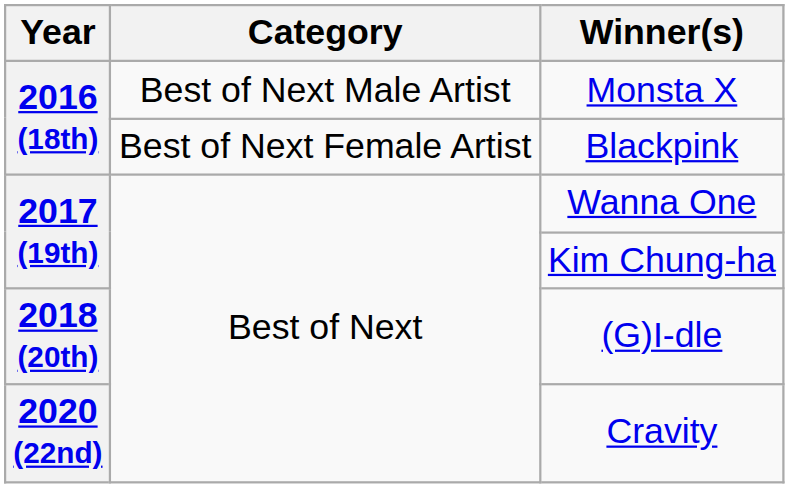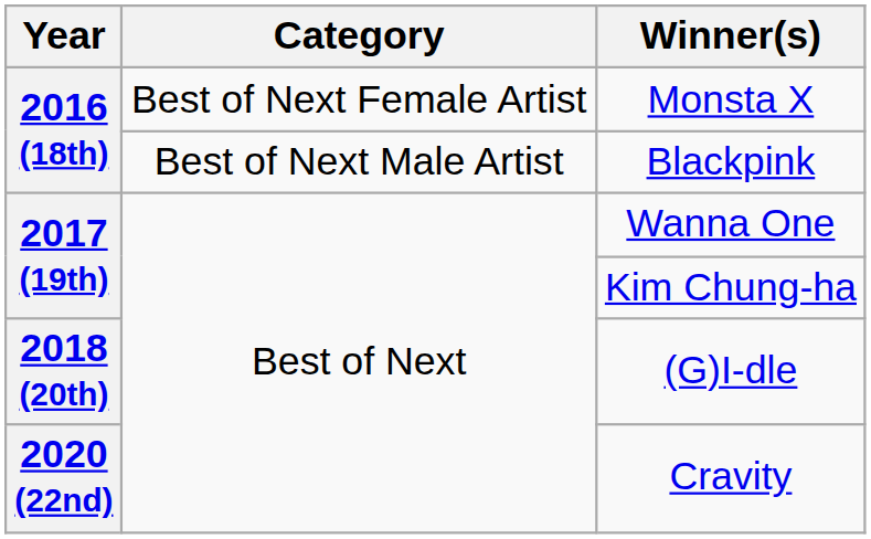 <table class="wikitable">
 <tr>
 <th>Year</th>
 <th>Category</th>
 <th>Winner(s)</th>
 </tr>
 <tr>
 <th rowspan="2"><a href='#'>2016<br><small>(18th)</small></a></th>
-<td align=center>Best of Next Male Artist</td>
+<td align=center>Best of Next Female Artist</td>
 <td align=center><a href='#'>Monsta X</a></td>
 </tr>
 <tr>
-<td align=center>Best of Next Female Artist</td>
+<td align=center>Best of Next Male Artist</td>
 <td align=center><a href='#'>Blackpink</a></td>
 </tr>
 <tr>
 <th rowspan="2"><a href='#'>2017<br><small>(19th)</small></a></th>
 <td rowspan="4" align="center">Best of Next</td>
 <td align=center><a href='#'>Wanna One</a></td>
 </tr>
 <tr>
 <td align=center><a href='#'>Kim Chung-ha</a></td>
 </tr>
 <tr>
 <th><a href='#'>2018<br><small>(20th)</small></a></th>
 <td align=center><a href='#'>(G)I-dle</a></td>
 </tr>
 <tr>
 <th><a href='#'>2020<br><small>(22nd)</small></a></th>
 <td align=center><a href='#'>Cravity</a></td>
 </tr>
 </table>
